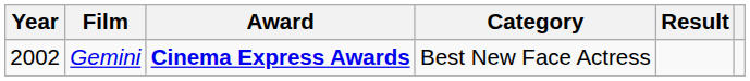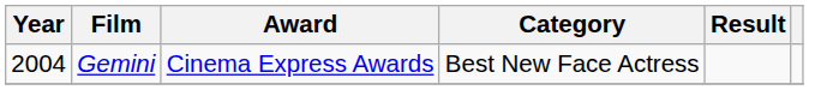 <table class="wikitable">
 <tr>
 <th>Year</th>
 <th>Film</th>
 <th>Award</th>
 <th>Category</th>
 <th>Result</th>
 <th></th>
 </tr>
 <tr>
-<td>2002</td>
+<td>2004</td>
 <td><em><a href='#'>Gemini</a></em></td>
-<td><strong><a href='#'>Cinema Express Awards</a></strong></td>
+<td><a href='#'>Cinema Express Awards</a></td>
 <td>Best New Face Actress</td>
 <td></td>
 <td></td>
 </tr>
 <tr>
 </tr>
 </table>
